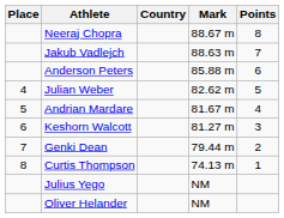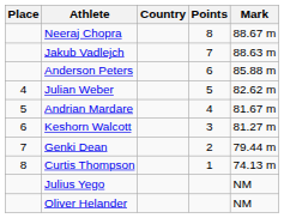 <table class="wikitable">
 <tr>
 <th>Place</th>
 <th>Athlete</th>
 <th>Country</th>
+<th>Points</th>
 <th>Mark</th>
-<th>Points</th>
 </tr>
 <tr>
 <td align=center></td>
 <td><a href='#'>Neeraj Chopra</a></td>
 <td></td>
+<td align=center>8</td>
 <td>88.67 m</td>
-<td align=center>8</td>
 </tr>
 <tr>
 <td align=center></td>
 <td><a href='#'>Jakub Vadlejch</a></td>
 <td></td>
+<td align=center>7</td>
 <td>88.63 m</td>
-<td align=center>7</td>
 </tr>
 <tr>
 <td align=center></td>
 <td><a href='#'>Anderson Peters</a></td>
 <td></td>
+<td align=center>6</td>
 <td>85.88 m</td>
-<td align=center>6</td>
 </tr>
 <tr>
 <td align=center>4</td>
 <td><a href='#'>Julian Weber</a></td>
 <td></td>
+<td align=center>5</td>
 <td>82.62 m</td>
-<td align=center>5</td>
 </tr>
 <tr>
 <td align=center>5</td>
 <td><a href='#'>Andrian Mardare</a></td>
 <td></td>
+<td align=center>4</td>
 <td>81.67 m</td>
-<td align=center>4</td>
 </tr>
 <tr>
 <td align=center>6</td>
 <td><a href='#'>Keshorn Walcott</a></td>
 <td></td>
+<td align=center>3</td>
 <td>81.27 m</td>
-<td align=center>3</td>
 </tr>
 <tr>
 <td align=center>7</td>
 <td><a href='#'>Genki Dean</a></td>
 <td></td>
+<td align=center>2</td>
 <td>79.44 m</td>
-<td align=center>2</td>
 </tr>
 <tr>
 <td align=center>8</td>
 <td><a href='#'>Curtis Thompson</a></td>
 <td></td>
+<td align=center>1</td>
 <td>74.13 m</td>
-<td align=center>1</td>
 </tr>
 <tr>
 <td align=center></td>
 <td><a href='#'>Julius Yego</a></td>
 <td></td>
+<td align=center></td>
 <td>NM</td>
-<td align=center></td>
 </tr>
 <tr>
 <td align=center></td>
 <td><a href='#'>Oliver Helander</a></td>
 <td></td>
+<td align=center></td>
 <td>NM</td>
-<td align=center></td>
 </tr>
 </table>
